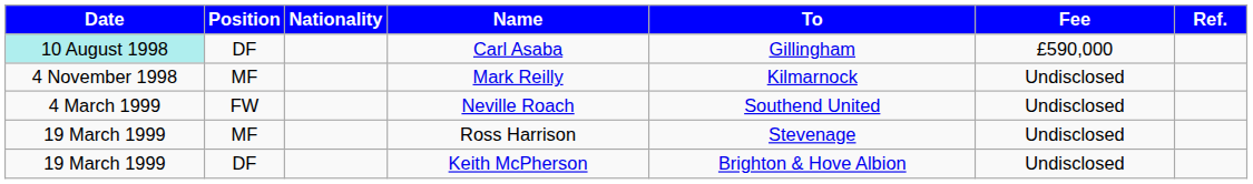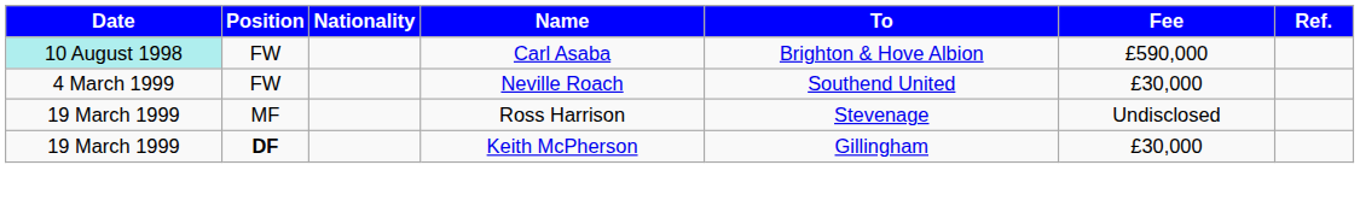 <table class="wikitable"  style="text-align:center; font-size:90%; ">
 <tr>
 <th style="background:#00f; color:white; width:150px;">Date</th>
 <th style="background:#00f; color:white; width:50px;">Position</th>
 <th style="background:#00f; color:white; width:50px;">Nationality</th>
 <th style="background:#00f; color:white; width:200px;">Name</th>
 <th style="background:#00f; color:white; width:250px;">To</th>
 <th style="background:#00f; color:white; width:150px;">Fee</th>
 <th style="background:#00f; color:white; width:50px;">Ref.</th>
 </tr>
 <tr>
 <td style="background: paleturquoise;">10 August 1998</td>
-<td>DF</td>
+<td>FW</td>
 <td></td>
 <td><a href='#'>Carl Asaba</a></td>
-<td><a href='#'>Gillingham</a></td>
+<td><a href='#'>Brighton & Hove Albion</a></td>
 <td>£590,000</td>
-<td></td>
-</tr>
-<tr>
-<td>4 November 1998</td>
-<td>MF</td>
-<td></td>
-<td><a href='#'>Mark Reilly</a></td>
-<td><a href='#'>Kilmarnock</a></td>
-<td>Undisclosed</td>
 <td></td>
 </tr>
 <tr>
 <td>4 March 1999</td>
 <td>FW</td>
 <td></td>
 <td><a href='#'>Neville Roach</a></td>
 <td><a href='#'>Southend United</a></td>
-<td>Undisclosed</td>
+<td>£30,000</td>
 <td></td>
 </tr>
 <tr>
 <td>19 March 1999</td>
 <td>MF</td>
 <td></td>
 <td>Ross Harrison</td>
 <td><a href='#'>Stevenage</a></td>
 <td>Undisclosed</td>
 <td></td>
 </tr>
 <tr>
 <td>19 March 1999</td>
-<td>DF</td>
+<td><strong>DF</strong></td>
 <td></td>
 <td><a href='#'>Keith McPherson</a></td>
-<td><a href='#'>Brighton & Hove Albion</a></td>
-<td>Undisclosed</td>
+<td><a href='#'>Gillingham</a></td>
+<td>£30,000</td>
 <td></td>
 </tr>
 </table>
